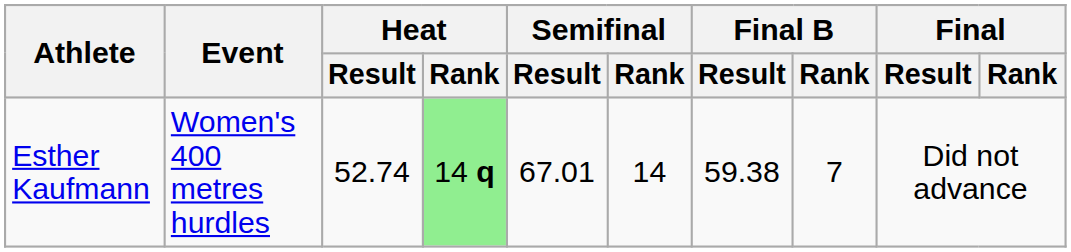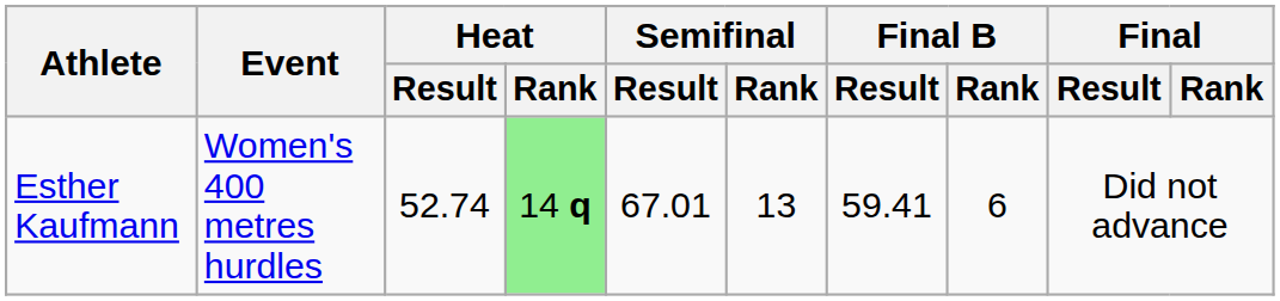 <table class="wikitable" style="font-size:90%; width:40%">
 <tr>
 <th rowspan="2">Athlete</th>
 <th rowspan="2">Event</th>
 <th colspan="2">Heat</th>
 <th colspan="2">Semifinal</th>
 <th colspan="2">Final B</th>
 <th colspan="2">Final</th>
 </tr>
 <tr style="font-size:95%">
 <th>Result</th>
 <th>Rank</th>
 <th>Result</th>
 <th>Rank</th>
 <th>Result</th>
 <th>Rank</th>
 <th>Result</th>
 <th>Rank</th>
 </tr>
 <tr align=center>
 <td align=left><a href='#'>Esther Kaufmann</a></td>
 <td align=left><a href='#'>Women's 400 metres hurdles</a></td>
 <td>52.74</td>
 <td style="background: lightgreen;">14 <strong>q</strong></td>
 <td>67.01</td>
-<td>14</td>
-<td>59.38</td>
-<td>7</td>
+<td>13</td>
+<td>59.41</td>
+<td>6</td>
 <td colspan=2>Did not advance</td>
 </tr>
 </table>
